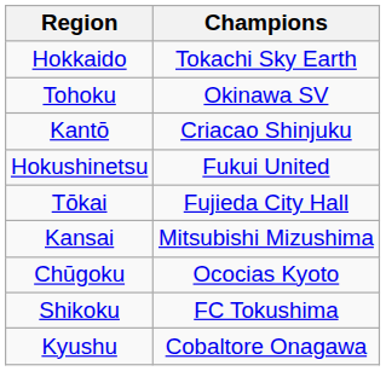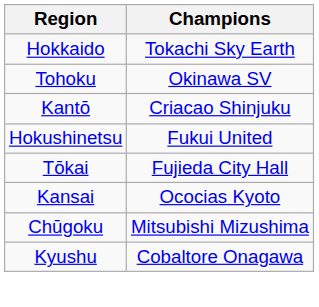 <table class="wikitable" style="text-align:center;">
 <tr>
 <th>Region</th>
 <th>Champions</th>
 </tr>
 <tr>
 <td><a href='#'>Hokkaido</a></td>
 <td><a href='#'>Tokachi Sky Earth</a></td>
 </tr>
 <tr>
 <td><a href='#'>Tohoku</a></td>
 <td><a href='#'>Okinawa SV</a></td>
 </tr>
 <tr>
 <td><a href='#'>Kantō</a></td>
 <td><a href='#'>Criacao Shinjuku</a></td>
 </tr>
 <tr>
 <td><a href='#'>Hokushinetsu</a></td>
 <td><a href='#'>Fukui United</a></td>
 </tr>
 <tr>
 <td><a href='#'>Tōkai</a></td>
 <td><a href='#'>Fujieda City Hall</a></td>
 </tr>
 <tr>
 <td><a href='#'>Kansai</a></td>
-<td><a href='#'>Mitsubishi Mizushima</a></td>
+<td><a href='#'>Ococias Kyoto</a></td>
 </tr>
 <tr>
 <td><a href='#'>Chūgoku</a></td>
-<td><a href='#'>Ococias Kyoto</a></td>
-</tr>
-<tr>
-<td><a href='#'>Shikoku</a></td>
-<td><a href='#'>FC Tokushima</a></td>
+<td><a href='#'>Mitsubishi Mizushima</a></td>
 </tr>
 <tr>
 <td><a href='#'>Kyushu</a></td>
 <td><a href='#'>Cobaltore Onagawa</a></td>
 </tr>
 </table>
